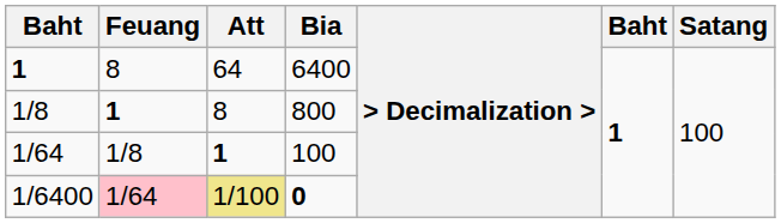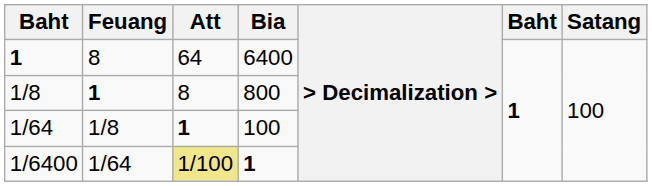 <table class="wikitable">
 <tr>
 <th>Baht</th>
 <th>Feuang</th>
 <th>Att</th>
 <th>Bia</th>
 <th rowspan="5">> Decimalization ></th>
 <th>Baht</th>
 <th>Satang</th>
 </tr>
 <tr>
 <td><strong>1</strong></td>
 <td>8</td>
 <td>64</td>
 <td>6400</td>
 <td rowspan="4"><strong>1</strong></td>
 <td rowspan="4">100</td>
 </tr>
 <tr>
 <td>1/8</td>
 <td><strong>1</strong></td>
 <td>8</td>
 <td>800</td>
 </tr>
 <tr>
 <td>1/64</td>
 <td>1/8</td>
 <td><strong>1</strong></td>
 <td>100</td>
 </tr>
 <tr>
 <td>1/6400</td>
-<td style="background: pink;">1/64</td>
+<td>1/64</td>
 <td style="background: khaki;">1/100</td>
-<td><strong>0</strong></td>
+<td><strong>1</strong></td>
 </tr>
 </table>
